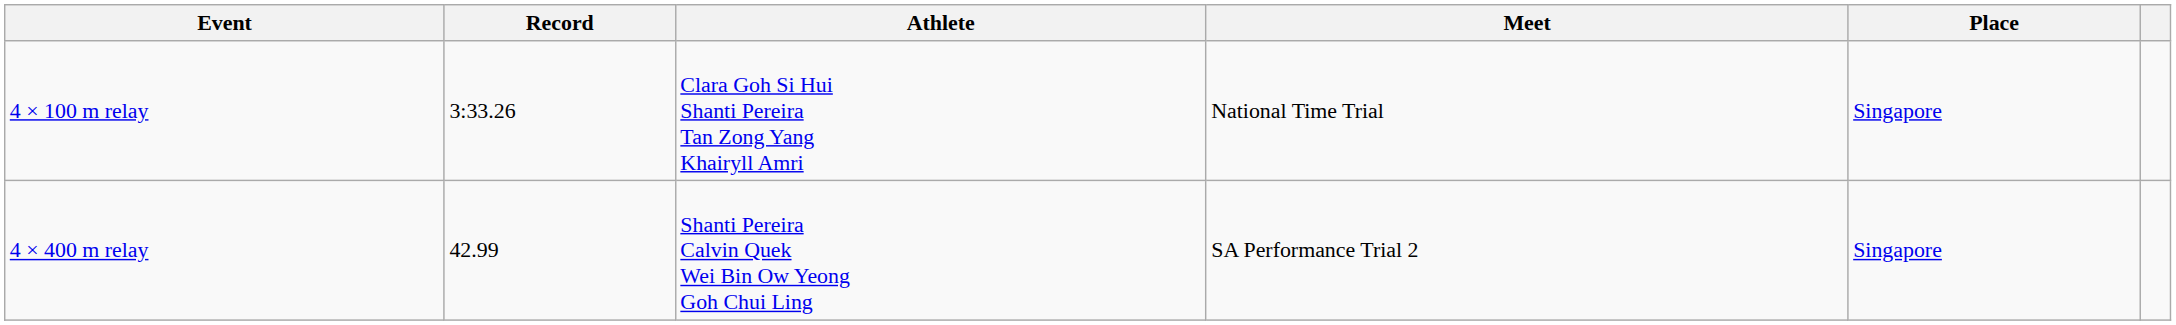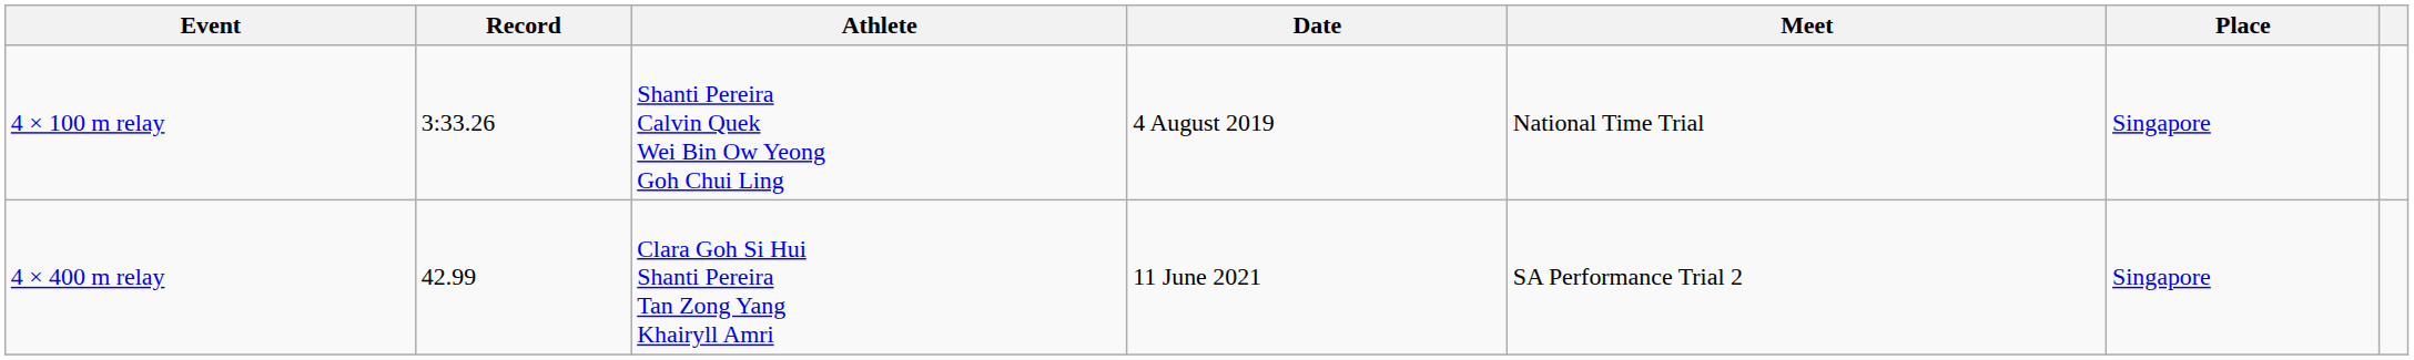 <table class="wikitable" style="font-size: 95%; width: 95%;">
 <tr>
 <th>Event</th>
 <th>Record</th>
 <th>Athlete</th>
+<th>Date</th>
 <th>Meet</th>
 <th>Place</th>
 <th></th>
 </tr>
 <tr>
 <td><a href='#'>4 × 100 m relay</a></td>
 <td>3:33.26</td>
-<td><br><a href='#'>Clara Goh Si Hui</a><br><a href='#'>Shanti Pereira</a><br><a href='#'>Tan Zong Yang</a><br><a href='#'>Khairyll Amri</a></td>
+<td><br><a href='#'>Shanti Pereira</a><br><a href='#'>Calvin Quek</a><br><a href='#'>Wei Bin Ow Yeong</a><br><a href='#'>Goh Chui Ling</a></td>
+<td>4 August 2019</td>
 <td>National Time Trial</td>
 <td><a href='#'>Singapore</a></td>
 <td></td>
 </tr>
 <tr>
 <td><a href='#'>4 × 400 m relay</a></td>
 <td>42.99</td>
-<td><br><a href='#'>Shanti Pereira</a><br><a href='#'>Calvin Quek</a><br><a href='#'>Wei Bin Ow Yeong</a><br><a href='#'>Goh Chui Ling</a></td>
+<td><br><a href='#'>Clara Goh Si Hui</a><br><a href='#'>Shanti Pereira</a><br><a href='#'>Tan Zong Yang</a><br><a href='#'>Khairyll Amri</a></td>
+<td>11 June 2021</td>
 <td>SA Performance Trial 2</td>
 <td><a href='#'>Singapore</a></td>
 <td></td>
 </tr>
 </table>
